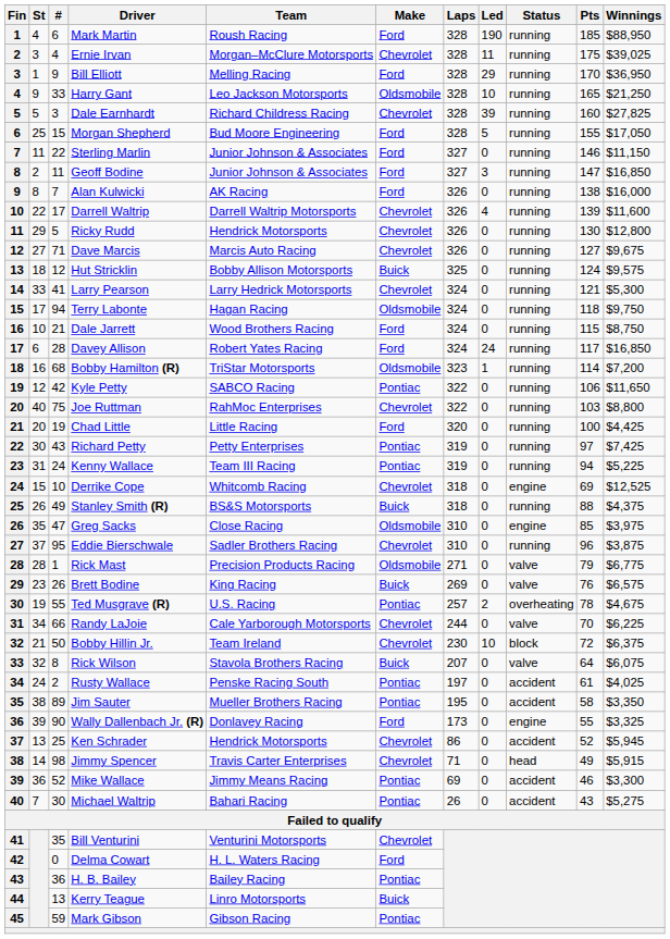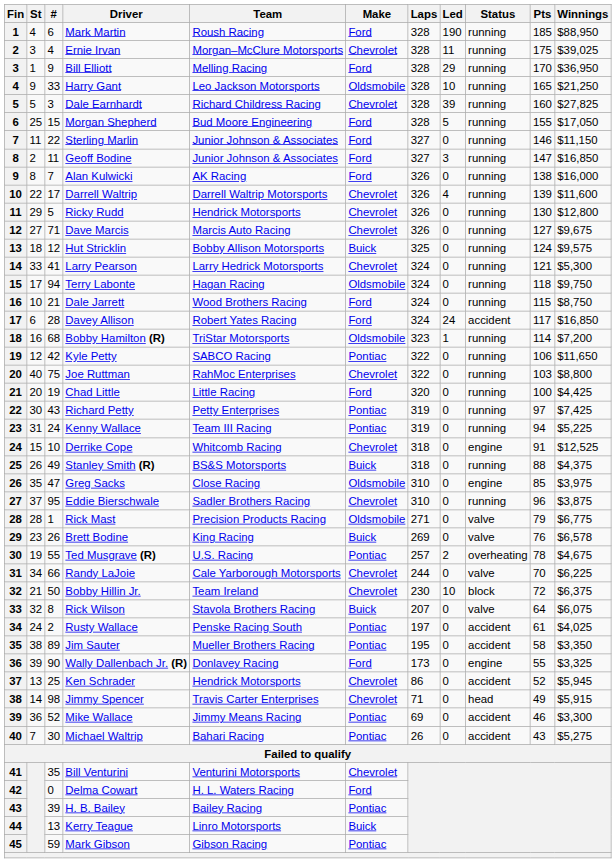 <table class="wikitable" style="font-size:95%">
 <tr>
 <th>Fin</th>
 <th>St</th>
 <th>#</th>
 <th>Driver</th>
 <th>Team</th>
 <th>Make</th>
 <th>Laps</th>
 <th>Led</th>
 <th>Status</th>
 <th>Pts</th>
 <th>Winnings</th>
 </tr>
 <tr>
 <th>1</th>
 <td>4</td>
 <td>6</td>
 <td><a href='#'>Mark Martin</a></td>
 <td><a href='#'>Roush Racing</a></td>
 <td><a href='#'>Ford</a></td>
 <td>328</td>
 <td>190</td>
 <td>running</td>
 <td>185</td>
 <td>$88,950</td>
 </tr>
 <tr>
 <th>2</th>
 <td>3</td>
 <td>4</td>
 <td><a href='#'>Ernie Irvan</a></td>
 <td><a href='#'>Morgan–McClure Motorsports</a></td>
 <td><a href='#'>Chevrolet</a></td>
 <td>328</td>
 <td>11</td>
 <td>running</td>
 <td>175</td>
 <td>$39,025</td>
 </tr>
 <tr>
 <th>3</th>
 <td>1</td>
 <td>9</td>
 <td><a href='#'>Bill Elliott</a></td>
 <td><a href='#'>Melling Racing</a></td>
 <td><a href='#'>Ford</a></td>
 <td>328</td>
 <td>29</td>
 <td>running</td>
 <td>170</td>
 <td>$36,950</td>
 </tr>
 <tr>
 <th>4</th>
 <td>9</td>
 <td>33</td>
 <td><a href='#'>Harry Gant</a></td>
 <td><a href='#'>Leo Jackson Motorsports</a></td>
 <td><a href='#'>Oldsmobile</a></td>
 <td>328</td>
 <td>10</td>
 <td>running</td>
 <td>165</td>
 <td>$21,250</td>
 </tr>
 <tr>
 <th>5</th>
 <td>5</td>
 <td>3</td>
 <td><a href='#'>Dale Earnhardt</a></td>
 <td><a href='#'>Richard Childress Racing</a></td>
 <td><a href='#'>Chevrolet</a></td>
 <td>328</td>
 <td>39</td>
 <td>running</td>
 <td>160</td>
 <td>$27,825</td>
 </tr>
 <tr>
 <th>6</th>
 <td>25</td>
 <td>15</td>
 <td><a href='#'>Morgan Shepherd</a></td>
 <td><a href='#'>Bud Moore Engineering</a></td>
 <td><a href='#'>Ford</a></td>
 <td>328</td>
 <td>5</td>
 <td>running</td>
 <td>155</td>
 <td>$17,050</td>
 </tr>
 <tr>
 <th>7</th>
 <td>11</td>
 <td>22</td>
 <td><a href='#'>Sterling Marlin</a></td>
 <td><a href='#'>Junior Johnson & Associates</a></td>
 <td><a href='#'>Ford</a></td>
 <td>327</td>
 <td>0</td>
 <td>running</td>
 <td>146</td>
 <td>$11,150</td>
 </tr>
 <tr>
 <th>8</th>
 <td>2</td>
 <td>11</td>
 <td><a href='#'>Geoff Bodine</a></td>
 <td><a href='#'>Junior Johnson & Associates</a></td>
 <td><a href='#'>Ford</a></td>
 <td>327</td>
 <td>3</td>
 <td>running</td>
 <td>147</td>
 <td>$16,850</td>
 </tr>
 <tr>
 <th>9</th>
 <td>8</td>
 <td>7</td>
 <td><a href='#'>Alan Kulwicki</a></td>
 <td><a href='#'>AK Racing</a></td>
 <td><a href='#'>Ford</a></td>
 <td>326</td>
 <td>0</td>
 <td>running</td>
 <td>138</td>
 <td>$16,000</td>
 </tr>
 <tr>
 <th>10</th>
 <td>22</td>
 <td>17</td>
 <td><a href='#'>Darrell Waltrip</a></td>
 <td><a href='#'>Darrell Waltrip Motorsports</a></td>
 <td><a href='#'>Chevrolet</a></td>
 <td>326</td>
 <td>4</td>
 <td>running</td>
 <td>139</td>
 <td>$11,600</td>
 </tr>
 <tr>
 <th>11</th>
 <td>29</td>
 <td>5</td>
 <td><a href='#'>Ricky Rudd</a></td>
 <td><a href='#'>Hendrick Motorsports</a></td>
 <td><a href='#'>Chevrolet</a></td>
 <td>326</td>
 <td>0</td>
 <td>running</td>
 <td>130</td>
 <td>$12,800</td>
 </tr>
 <tr>
 <th>12</th>
 <td>27</td>
 <td>71</td>
 <td><a href='#'>Dave Marcis</a></td>
 <td><a href='#'>Marcis Auto Racing</a></td>
 <td><a href='#'>Chevrolet</a></td>
 <td>326</td>
 <td>0</td>
 <td>running</td>
 <td>127</td>
 <td>$9,675</td>
 </tr>
 <tr>
 <th>13</th>
 <td>18</td>
 <td>12</td>
 <td><a href='#'>Hut Stricklin</a></td>
 <td><a href='#'>Bobby Allison Motorsports</a></td>
 <td><a href='#'>Buick</a></td>
 <td>325</td>
 <td>0</td>
 <td>running</td>
 <td>124</td>
 <td>$9,575</td>
 </tr>
 <tr>
 <th>14</th>
 <td>33</td>
 <td>41</td>
 <td><a href='#'>Larry Pearson</a></td>
 <td><a href='#'>Larry Hedrick Motorsports</a></td>
 <td><a href='#'>Chevrolet</a></td>
 <td>324</td>
 <td>0</td>
 <td>running</td>
 <td>121</td>
 <td>$5,300</td>
 </tr>
 <tr>
 <th>15</th>
 <td>17</td>
 <td>94</td>
 <td><a href='#'>Terry Labonte</a></td>
 <td><a href='#'>Hagan Racing</a></td>
 <td><a href='#'>Oldsmobile</a></td>
 <td>324</td>
 <td>0</td>
 <td>running</td>
 <td>118</td>
 <td>$9,750</td>
 </tr>
 <tr>
 <th>16</th>
 <td>10</td>
 <td>21</td>
 <td><a href='#'>Dale Jarrett</a></td>
 <td><a href='#'>Wood Brothers Racing</a></td>
 <td><a href='#'>Ford</a></td>
 <td>324</td>
 <td>0</td>
 <td>running</td>
 <td>115</td>
 <td>$8,750</td>
 </tr>
 <tr>
 <th>17</th>
 <td>6</td>
 <td>28</td>
 <td><a href='#'>Davey Allison</a></td>
 <td><a href='#'>Robert Yates Racing</a></td>
 <td><a href='#'>Ford</a></td>
 <td>324</td>
 <td>24</td>
-<td>running</td>
+<td>accident</td>
 <td>117</td>
 <td>$16,850</td>
 </tr>
 <tr>
 <th>18</th>
 <td>16</td>
 <td>68</td>
 <td><a href='#'>Bobby Hamilton</a> <strong>(R)</strong></td>
 <td><a href='#'>TriStar Motorsports</a></td>
 <td><a href='#'>Oldsmobile</a></td>
 <td>323</td>
 <td>1</td>
 <td>running</td>
 <td>114</td>
 <td>$7,200</td>
 </tr>
 <tr>
 <th>19</th>
 <td>12</td>
 <td>42</td>
 <td><a href='#'>Kyle Petty</a></td>
 <td><a href='#'>SABCO Racing</a></td>
 <td><a href='#'>Pontiac</a></td>
 <td>322</td>
 <td>0</td>
 <td>running</td>
 <td>106</td>
 <td>$11,650</td>
 </tr>
 <tr>
 <th>20</th>
 <td>40</td>
 <td>75</td>
 <td><a href='#'>Joe Ruttman</a></td>
 <td><a href='#'>RahMoc Enterprises</a></td>
 <td><a href='#'>Chevrolet</a></td>
 <td>322</td>
 <td>0</td>
 <td>running</td>
 <td>103</td>
 <td>$8,800</td>
 </tr>
 <tr>
 <th>21</th>
 <td>20</td>
 <td>19</td>
 <td><a href='#'>Chad Little</a></td>
 <td><a href='#'>Little Racing</a></td>
 <td><a href='#'>Ford</a></td>
 <td>320</td>
 <td>0</td>
 <td>running</td>
 <td>100</td>
 <td>$4,425</td>
 </tr>
 <tr>
 <th>22</th>
 <td>30</td>
 <td>43</td>
 <td><a href='#'>Richard Petty</a></td>
 <td><a href='#'>Petty Enterprises</a></td>
 <td><a href='#'>Pontiac</a></td>
 <td>319</td>
 <td>0</td>
 <td>running</td>
 <td>97</td>
 <td>$7,425</td>
 </tr>
 <tr>
 <th>23</th>
 <td>31</td>
 <td>24</td>
 <td><a href='#'>Kenny Wallace</a></td>
 <td><a href='#'>Team III Racing</a></td>
 <td><a href='#'>Pontiac</a></td>
 <td>319</td>
 <td>0</td>
 <td>running</td>
 <td>94</td>
 <td>$5,225</td>
 </tr>
 <tr>
 <th>24</th>
 <td>15</td>
 <td>10</td>
 <td><a href='#'>Derrike Cope</a></td>
 <td><a href='#'>Whitcomb Racing</a></td>
 <td><a href='#'>Chevrolet</a></td>
 <td>318</td>
 <td>0</td>
 <td>engine</td>
-<td>69</td>
+<td>91</td>
 <td>$12,525</td>
 </tr>
 <tr>
 <th>25</th>
 <td>26</td>
 <td>49</td>
 <td><a href='#'>Stanley Smith</a> <strong>(R)</strong></td>
 <td><a href='#'>BS&S Motorsports</a></td>
 <td><a href='#'>Buick</a></td>
 <td>318</td>
 <td>0</td>
 <td>running</td>
 <td>88</td>
 <td>$4,375</td>
 </tr>
 <tr>
 <th>26</th>
 <td>35</td>
 <td>47</td>
 <td><a href='#'>Greg Sacks</a></td>
 <td><a href='#'>Close Racing</a></td>
 <td><a href='#'>Oldsmobile</a></td>
 <td>310</td>
 <td>0</td>
 <td>engine</td>
 <td>85</td>
 <td>$3,975</td>
 </tr>
 <tr>
 <th>27</th>
 <td>37</td>
 <td>95</td>
 <td><a href='#'>Eddie Bierschwale</a></td>
 <td><a href='#'>Sadler Brothers Racing</a></td>
 <td><a href='#'>Chevrolet</a></td>
 <td>310</td>
 <td>0</td>
 <td>running</td>
 <td>96</td>
 <td>$3,875</td>
 </tr>
 <tr>
 <th>28</th>
 <td>28</td>
 <td>1</td>
 <td><a href='#'>Rick Mast</a></td>
 <td><a href='#'>Precision Products Racing</a></td>
 <td><a href='#'>Oldsmobile</a></td>
 <td>271</td>
 <td>0</td>
 <td>valve</td>
 <td>79</td>
 <td>$6,775</td>
 </tr>
 <tr>
 <th>29</th>
 <td>23</td>
 <td>26</td>
 <td><a href='#'>Brett Bodine</a></td>
 <td><a href='#'>King Racing</a></td>
 <td><a href='#'>Buick</a></td>
 <td>269</td>
 <td>0</td>
 <td>valve</td>
 <td>76</td>
-<td>$6,575</td>
+<td>$6,578</td>
 </tr>
 <tr>
 <th>30</th>
 <td>19</td>
 <td>55</td>
 <td><a href='#'>Ted Musgrave</a> <strong>(R)</strong></td>
 <td><a href='#'>U.S. Racing</a></td>
 <td><a href='#'>Pontiac</a></td>
 <td>257</td>
 <td>2</td>
 <td>overheating</td>
 <td>78</td>
 <td>$4,675</td>
 </tr>
 <tr>
 <th>31</th>
 <td>34</td>
 <td>66</td>
 <td><a href='#'>Randy LaJoie</a></td>
 <td><a href='#'>Cale Yarborough Motorsports</a></td>
 <td><a href='#'>Chevrolet</a></td>
 <td>244</td>
 <td>0</td>
 <td>valve</td>
 <td>70</td>
 <td>$6,225</td>
 </tr>
 <tr>
 <th>32</th>
 <td>21</td>
 <td>50</td>
 <td><a href='#'>Bobby Hillin Jr.</a></td>
 <td><a href='#'>Team Ireland</a></td>
 <td><a href='#'>Chevrolet</a></td>
 <td>230</td>
 <td>10</td>
 <td>block</td>
 <td>72</td>
 <td>$6,375</td>
 </tr>
 <tr>
 <th>33</th>
 <td>32</td>
 <td>8</td>
 <td><a href='#'>Rick Wilson</a></td>
 <td><a href='#'>Stavola Brothers Racing</a></td>
 <td><a href='#'>Buick</a></td>
 <td>207</td>
 <td>0</td>
 <td>valve</td>
 <td>64</td>
 <td>$6,075</td>
 </tr>
 <tr>
 <th>34</th>
 <td>24</td>
 <td>2</td>
 <td><a href='#'>Rusty Wallace</a></td>
 <td><a href='#'>Penske Racing South</a></td>
 <td><a href='#'>Pontiac</a></td>
 <td>197</td>
 <td>0</td>
 <td>accident</td>
 <td>61</td>
 <td>$4,025</td>
 </tr>
 <tr>
 <th>35</th>
 <td>38</td>
 <td>89</td>
 <td><a href='#'>Jim Sauter</a></td>
 <td><a href='#'>Mueller Brothers Racing</a></td>
 <td><a href='#'>Pontiac</a></td>
 <td>195</td>
 <td>0</td>
 <td>accident</td>
 <td>58</td>
 <td>$3,350</td>
 </tr>
 <tr>
 <th>36</th>
 <td>39</td>
 <td>90</td>
 <td><a href='#'>Wally Dallenbach Jr.</a> <strong>(R)</strong></td>
 <td><a href='#'>Donlavey Racing</a></td>
 <td><a href='#'>Ford</a></td>
 <td>173</td>
 <td>0</td>
 <td>engine</td>
 <td>55</td>
 <td>$3,325</td>
 </tr>
 <tr>
 <th>37</th>
 <td>13</td>
 <td>25</td>
 <td><a href='#'>Ken Schrader</a></td>
 <td><a href='#'>Hendrick Motorsports</a></td>
 <td><a href='#'>Chevrolet</a></td>
 <td>86</td>
 <td>0</td>
 <td>accident</td>
 <td>52</td>
 <td>$5,945</td>
 </tr>
 <tr>
 <th>38</th>
 <td>14</td>
 <td>98</td>
 <td><a href='#'>Jimmy Spencer</a></td>
 <td><a href='#'>Travis Carter Enterprises</a></td>
 <td><a href='#'>Chevrolet</a></td>
 <td>71</td>
 <td>0</td>
 <td>head</td>
 <td>49</td>
 <td>$5,915</td>
 </tr>
 <tr>
 <th>39</th>
 <td>36</td>
 <td>52</td>
 <td><a href='#'>Mike Wallace</a></td>
 <td><a href='#'>Jimmy Means Racing</a></td>
 <td><a href='#'>Pontiac</a></td>
 <td>69</td>
 <td>0</td>
 <td>accident</td>
 <td>46</td>
 <td>$3,300</td>
 </tr>
 <tr>
 <th>40</th>
 <td>7</td>
 <td>30</td>
 <td><a href='#'>Michael Waltrip</a></td>
 <td><a href='#'>Bahari Racing</a></td>
 <td><a href='#'>Pontiac</a></td>
 <td>26</td>
 <td>0</td>
 <td>accident</td>
 <td>43</td>
 <td>$5,275</td>
 </tr>
 <tr>
 <th colspan="11">Failed to qualify</th>
 </tr>
 <tr>
 <th>41</th>
 <th rowspan="5"></th>
 <td>35</td>
 <td><a href='#'>Bill Venturini</a></td>
 <td><a href='#'>Venturini Motorsports</a></td>
 <td><a href='#'>Chevrolet</a></td>
 <th colspan="5" rowspan="5"></th>
 </tr>
 <tr>
 <th>42</th>
 <td>0</td>
 <td><a href='#'>Delma Cowart</a></td>
 <td><a href='#'>H. L. Waters Racing</a></td>
 <td><a href='#'>Ford</a></td>
 </tr>
 <tr>
 <th>43</th>
-<td>36</td>
+<td>39</td>
 <td><a href='#'>H. B. Bailey</a></td>
 <td><a href='#'>Bailey Racing</a></td>
 <td><a href='#'>Pontiac</a></td>
 </tr>
 <tr>
 <th>44</th>
 <td>13</td>
 <td><a href='#'>Kerry Teague</a></td>
 <td><a href='#'>Linro Motorsports</a></td>
 <td><a href='#'>Buick</a></td>
 </tr>
 <tr>
 <th>45</th>
 <td>59</td>
 <td><a href='#'>Mark Gibson</a></td>
 <td><a href='#'>Gibson Racing</a></td>
 <td><a href='#'>Pontiac</a></td>
 </tr>
 <tr>
 <th colspan="11"></th>
 </tr>
 </table>
